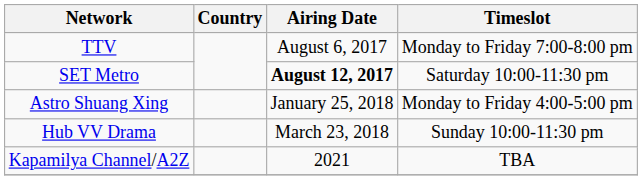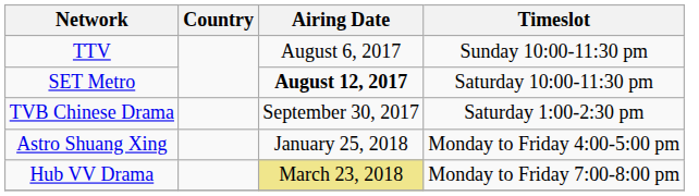 <table class="wikitable"  style="text-align:center">
 <tr>
 <th>Network</th>
 <th>Country</th>
 <th>Airing Date</th>
 <th>Timeslot</th>
 </tr>
 <tr>
 <td><a href='#'>TTV</a></td>
 <td rowspan=2></td>
 <td>August 6, 2017</td>
-<td>Monday to Friday 7:00-8:00 pm</td>
+<td>Sunday 10:00-11:30 pm</td>
 </tr>
 <tr>
 <td><a href='#'>SET Metro</a></td>
 <td><strong>August 12, 2017</strong></td>
 <td>Saturday 10:00-11:30 pm</td>
+</tr>
+<tr>
+<td><a href='#'>TVB Chinese Drama</a></td>
+<td></td>
+<td>September 30, 2017</td>
+<td>Saturday 1:00-2:30 pm</td>
 </tr>
 <tr>
 <td><a href='#'>Astro Shuang Xing</a></td>
 <td></td>
 <td>January 25, 2018</td>
 <td>Monday to Friday 4:00-5:00 pm</td>
 </tr>
 <tr>
 <td><a href='#'>Hub VV Drama</a></td>
 <td></td>
-<td>March 23, 2018</td>
-<td>Sunday 10:00-11:30 pm</td>
-</tr>
-<tr>
-<td><a href='#'>Kapamilya Channel</a>/<a href='#'>A2Z</a></td>
-<td></td>
-<td>2021</td>
-<td>TBA</td>
+<td style="background: khaki;">March 23, 2018</td>
+<td>Monday to Friday 7:00-8:00 pm</td>
 </tr>
 <tr>
 </tr>
 </table>
